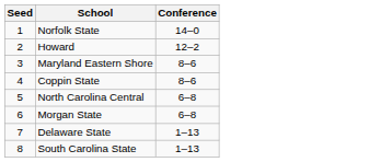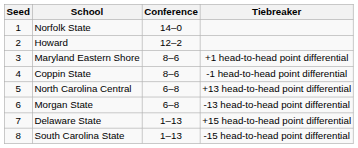 <table class="wikitable" style="text-align:center">
 <tr>
 <th>Seed</th>
 <th>School</th>
 <th>Conference</th>
+<th>Tiebreaker</th>
 </tr>
 <tr>
 <td>1</td>
 <td align="left">Norfolk State</td>
 <td>14–0</td>
+<td></td>
 </tr>
 <tr>
 <td>2</td>
 <td align="left">Howard</td>
 <td>12–2</td>
+<td></td>
 </tr>
 <tr>
 <td>3</td>
 <td align="left">Maryland Eastern Shore</td>
 <td>8–6</td>
+<td>+1 head-to-head point differential</td>
 </tr>
 <tr>
 <td>4</td>
 <td align="left">Coppin State</td>
 <td>8–6</td>
+<td>-1 head-to-head point differential</td>
 </tr>
 <tr>
 <td>5</td>
 <td align="left">North Carolina Central</td>
 <td>6–8</td>
+<td>+13 head-to-head point differential</td>
 </tr>
 <tr>
 <td>6</td>
 <td align="left">Morgan State</td>
 <td>6–8</td>
+<td>-13 head-to-head point differential</td>
 </tr>
 <tr>
 <td>7</td>
 <td align="left">Delaware State</td>
 <td>1–13</td>
+<td>+15 head-to-head point differential</td>
 </tr>
 <tr>
 <td>8</td>
 <td align="left">South Carolina State</td>
 <td>1–13</td>
+<td>-15 head-to-head point differential</td>
 </tr>
 </table>
